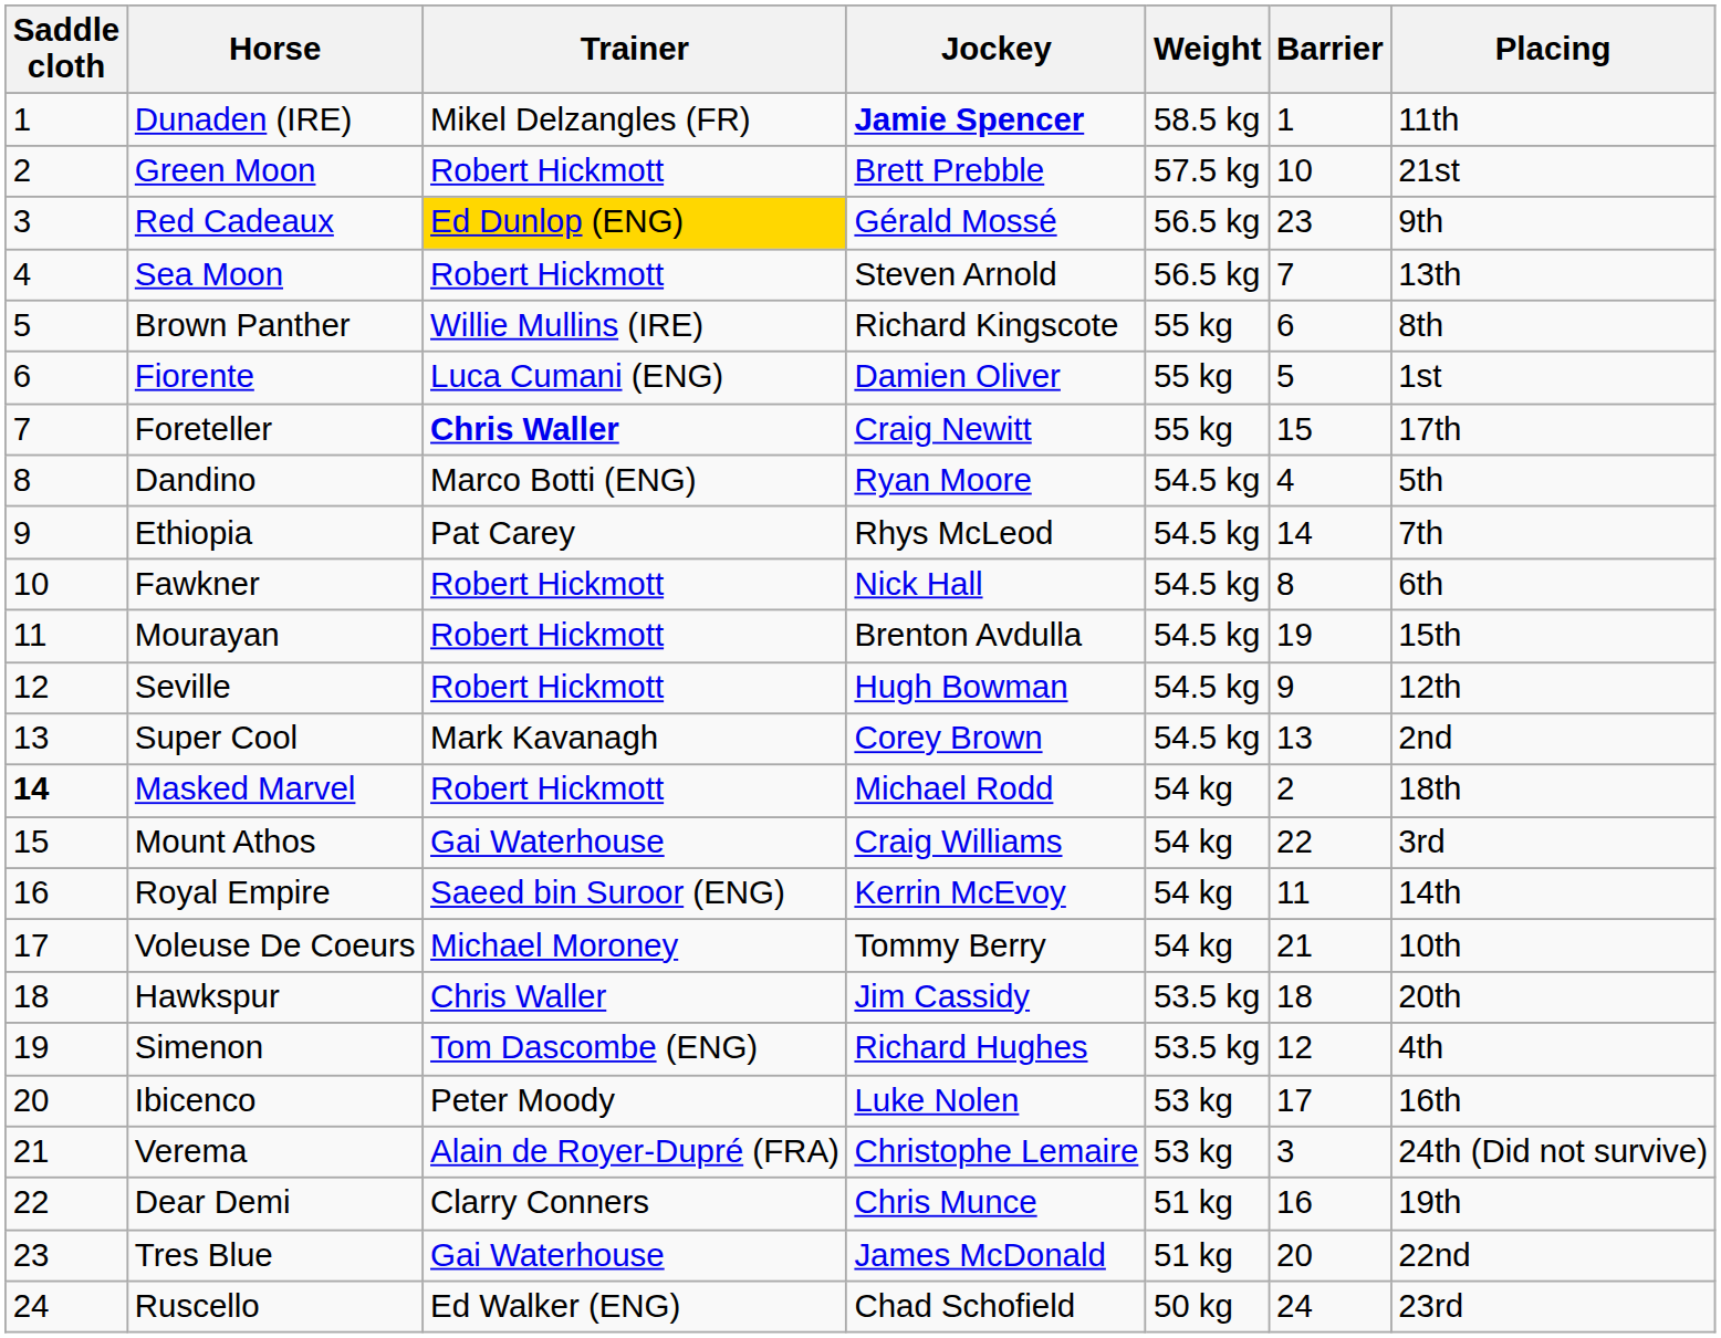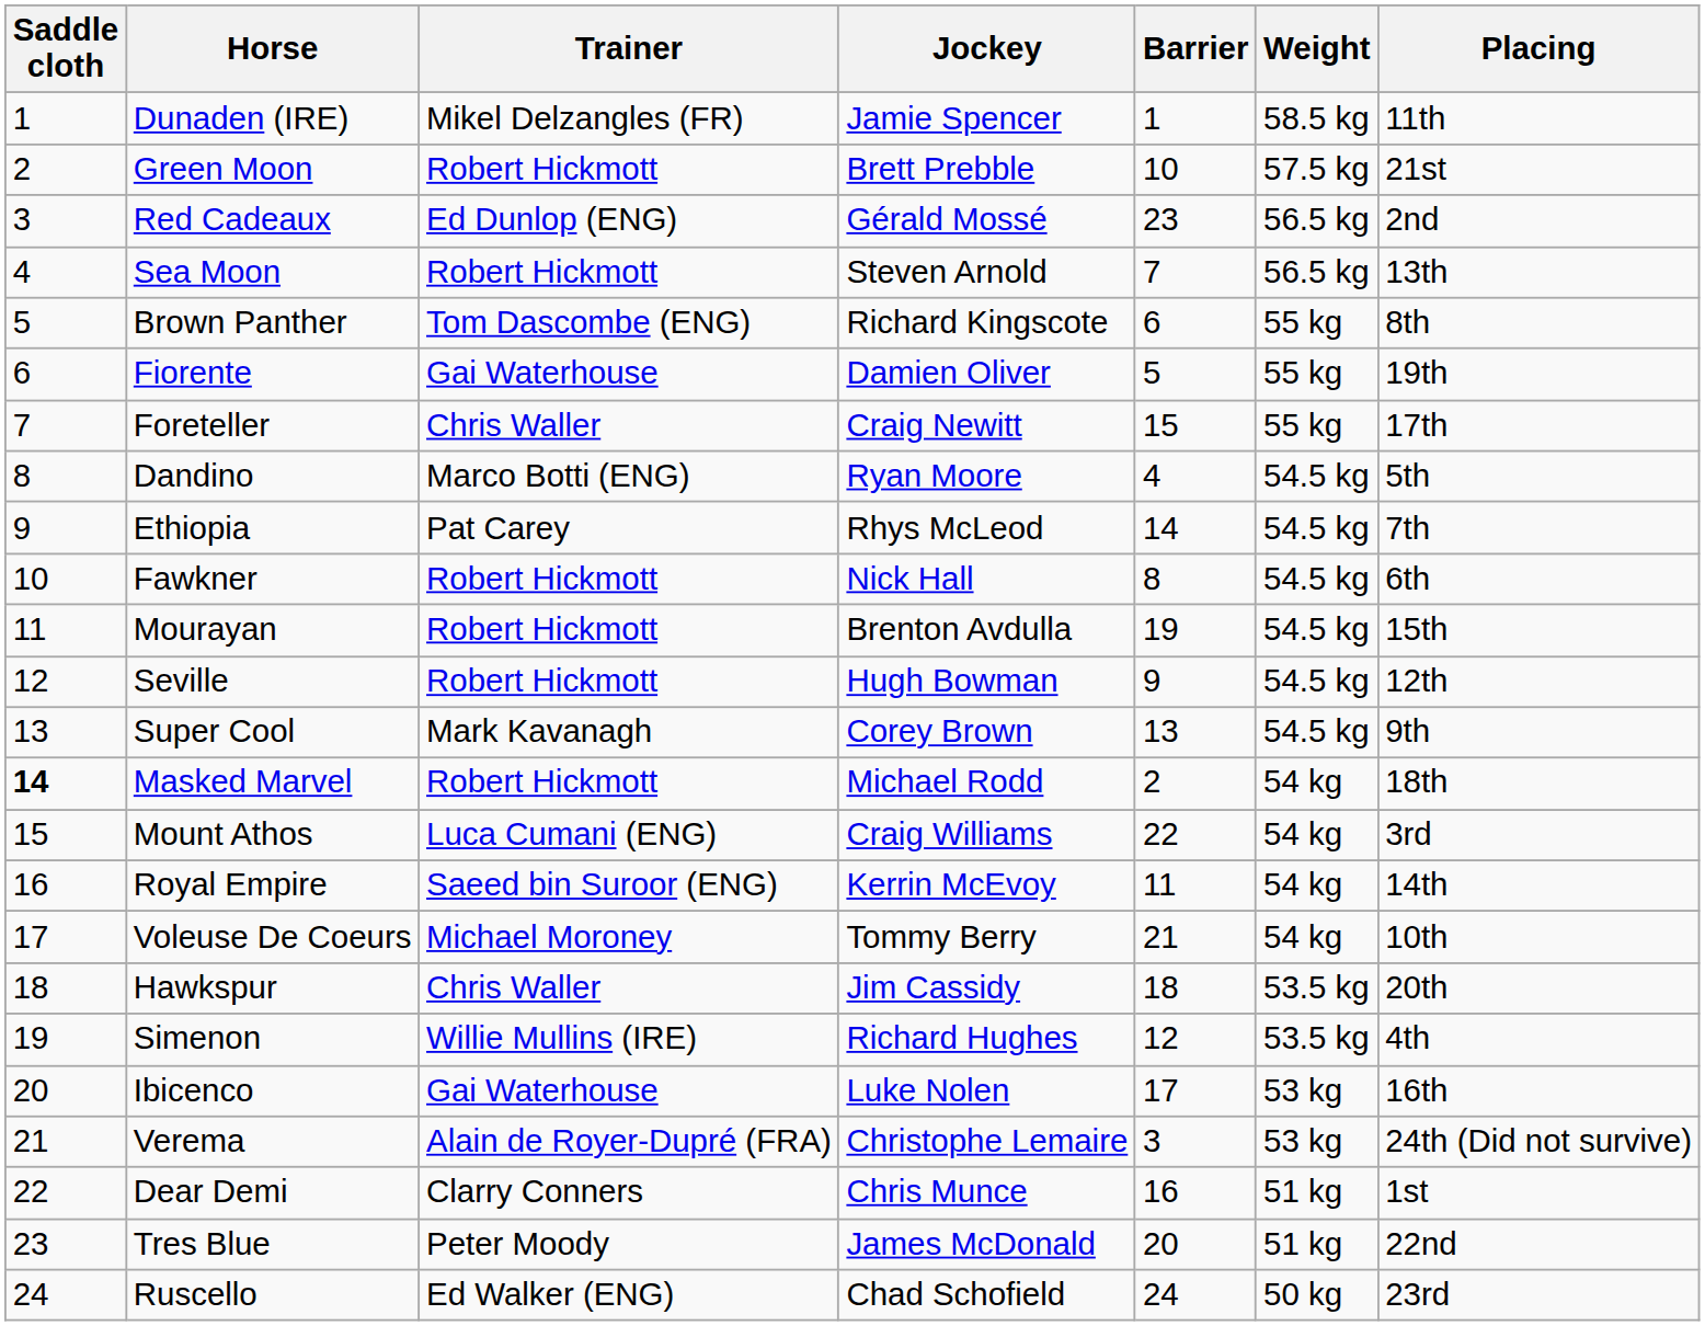 <table class="wikitable sortable">
 <tr>
 <th scope="col">Saddle<br>cloth</th>
 <th scope="col">Horse</th>
 <th scope="col">Trainer</th>
 <th scope="col">Jockey</th>
+<th scope="col">Barrier</th>
 <th scope="col">Weight</th>
-<th scope="col">Barrier</th>
 <th scope="col">Placing</th>
 </tr>
 <tr>
 <td>1</td>
 <td><a href='#'>Dunaden</a> (IRE)</td>
 <td>Mikel Delzangles (FR)</td>
-<td><strong><a href='#'>Jamie Spencer</a></strong></td>
+<td><a href='#'>Jamie Spencer</a></td>
+<td>1</td>
 <td>58.5 kg</td>
-<td>1</td>
 <td>11th</td>
 </tr>
 <tr>
 <td>2</td>
 <td><a href='#'>Green Moon</a></td>
 <td><a href='#'>Robert Hickmott</a></td>
 <td><a href='#'>Brett Prebble</a></td>
+<td>10</td>
 <td>57.5 kg</td>
-<td>10</td>
 <td>21st</td>
 </tr>
 <tr>
 <td>3</td>
 <td><a href='#'>Red Cadeaux</a></td>
-<td style="background: gold;"><a href='#'>Ed Dunlop</a> (ENG)</td>
+<td><a href='#'>Ed Dunlop</a> (ENG)</td>
 <td><a href='#'>Gérald Mossé</a></td>
+<td>23</td>
 <td>56.5 kg</td>
-<td>23</td>
-<td>9th</td>
+<td>2nd</td>
 </tr>
 <tr>
 <td>4</td>
 <td><a href='#'>Sea Moon</a></td>
 <td><a href='#'>Robert Hickmott</a></td>
 <td>Steven Arnold</td>
+<td>7</td>
 <td>56.5 kg</td>
-<td>7</td>
 <td>13th</td>
 </tr>
 <tr>
 <td>5</td>
 <td>Brown Panther</td>
-<td><a href='#'>Willie Mullins</a> (IRE)</td>
+<td><a href='#'>Tom Dascombe</a> (ENG)</td>
 <td>Richard Kingscote</td>
+<td>6</td>
 <td>55 kg</td>
-<td>6</td>
 <td>8th</td>
 </tr>
 <tr>
 <td>6</td>
 <td><a href='#'>Fiorente</a></td>
-<td><a href='#'>Luca Cumani</a> (ENG)</td>
+<td><a href='#'>Gai Waterhouse</a></td>
 <td><a href='#'>Damien Oliver</a></td>
+<td>5</td>
 <td>55 kg</td>
-<td>5</td>
-<td>1st</td>
+<td>19th</td>
 </tr>
 <tr>
 <td>7</td>
 <td>Foreteller</td>
-<td><strong><a href='#'>Chris Waller</a></strong></td>
+<td><a href='#'>Chris Waller</a></td>
 <td><a href='#'>Craig Newitt</a></td>
+<td>15</td>
 <td>55 kg</td>
-<td>15</td>
 <td>17th</td>
 </tr>
 <tr>
 <td>8</td>
 <td>Dandino</td>
 <td>Marco Botti (ENG)</td>
 <td><a href='#'>Ryan Moore</a></td>
+<td>4</td>
 <td>54.5 kg</td>
-<td>4</td>
 <td>5th</td>
 </tr>
 <tr>
 <td>9</td>
 <td>Ethiopia</td>
 <td>Pat Carey</td>
 <td>Rhys McLeod</td>
+<td>14</td>
 <td>54.5 kg</td>
-<td>14</td>
 <td>7th</td>
 </tr>
 <tr>
 <td>10</td>
 <td>Fawkner</td>
 <td><a href='#'>Robert Hickmott</a></td>
 <td><a href='#'>Nick Hall</a></td>
+<td>8</td>
 <td>54.5 kg</td>
-<td>8</td>
 <td>6th</td>
 </tr>
 <tr>
 <td>11</td>
 <td>Mourayan</td>
 <td><a href='#'>Robert Hickmott</a></td>
 <td>Brenton Avdulla</td>
+<td>19</td>
 <td>54.5 kg</td>
-<td>19</td>
 <td>15th</td>
 </tr>
 <tr>
 <td>12</td>
 <td>Seville</td>
 <td><a href='#'>Robert Hickmott</a></td>
 <td><a href='#'>Hugh Bowman</a></td>
+<td>9</td>
 <td>54.5 kg</td>
-<td>9</td>
 <td>12th</td>
 </tr>
 <tr>
 <td>13</td>
 <td>Super Cool</td>
 <td>Mark Kavanagh</td>
 <td><a href='#'>Corey Brown</a></td>
+<td>13</td>
 <td>54.5 kg</td>
-<td>13</td>
-<td>2nd</td>
+<td>9th</td>
 </tr>
 <tr>
 <td><strong>14</strong></td>
 <td><a href='#'>Masked Marvel</a></td>
 <td><a href='#'>Robert Hickmott</a></td>
 <td><a href='#'>Michael Rodd</a></td>
+<td>2</td>
 <td>54 kg</td>
-<td>2</td>
 <td>18th</td>
 </tr>
 <tr>
 <td>15</td>
 <td>Mount Athos</td>
-<td><a href='#'>Gai Waterhouse</a></td>
+<td><a href='#'>Luca Cumani</a> (ENG)</td>
 <td><a href='#'>Craig Williams</a></td>
+<td>22</td>
 <td>54 kg</td>
-<td>22</td>
 <td>3rd</td>
 </tr>
 <tr>
 <td>16</td>
 <td>Royal Empire</td>
 <td><a href='#'>Saeed bin Suroor</a> (ENG)</td>
 <td><a href='#'>Kerrin McEvoy</a></td>
+<td>11</td>
 <td>54 kg</td>
-<td>11</td>
 <td>14th</td>
 </tr>
 <tr>
 <td>17</td>
 <td>Voleuse De Coeurs</td>
 <td><a href='#'>Michael Moroney</a></td>
 <td>Tommy Berry</td>
+<td>21</td>
 <td>54 kg</td>
-<td>21</td>
 <td>10th</td>
 </tr>
 <tr>
 <td>18</td>
 <td>Hawkspur</td>
 <td><a href='#'>Chris Waller</a></td>
 <td><a href='#'>Jim Cassidy</a></td>
+<td>18</td>
 <td>53.5 kg</td>
-<td>18</td>
 <td>20th</td>
 </tr>
 <tr>
 <td>19</td>
 <td>Simenon</td>
-<td><a href='#'>Tom Dascombe</a> (ENG)</td>
+<td><a href='#'>Willie Mullins</a> (IRE)</td>
 <td><a href='#'>Richard Hughes</a></td>
+<td>12</td>
 <td>53.5 kg</td>
-<td>12</td>
 <td>4th</td>
 </tr>
 <tr>
 <td>20</td>
 <td>Ibicenco</td>
-<td>Peter Moody</td>
+<td><a href='#'>Gai Waterhouse</a></td>
 <td><a href='#'>Luke Nolen</a></td>
+<td>17</td>
 <td>53 kg</td>
-<td>17</td>
 <td>16th</td>
 </tr>
 <tr>
 <td>21</td>
 <td>Verema</td>
 <td><a href='#'>Alain de Royer-Dupré</a> (FRA)</td>
 <td><a href='#'>Christophe Lemaire</a></td>
+<td>3</td>
 <td>53 kg</td>
-<td>3</td>
 <td>24th (Did not survive)</td>
 </tr>
 <tr>
 <td>22</td>
 <td>Dear Demi</td>
 <td>Clarry Conners</td>
 <td><a href='#'>Chris Munce</a></td>
+<td>16</td>
 <td>51 kg</td>
-<td>16</td>
-<td>19th</td>
+<td>1st</td>
 </tr>
 <tr>
 <td>23</td>
 <td>Tres Blue</td>
-<td><a href='#'>Gai Waterhouse</a></td>
+<td>Peter Moody</td>
 <td><a href='#'>James McDonald</a></td>
+<td>20</td>
 <td>51 kg</td>
-<td>20</td>
 <td>22nd</td>
 </tr>
 <tr>
 <td>24</td>
 <td>Ruscello</td>
 <td>Ed Walker (ENG)</td>
 <td>Chad Schofield</td>
+<td>24</td>
 <td>50 kg</td>
-<td>24</td>
 <td>23rd</td>
 </tr>
 </table>
